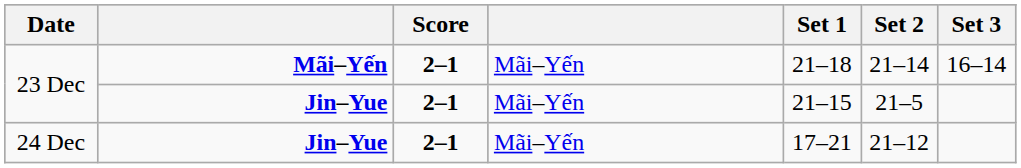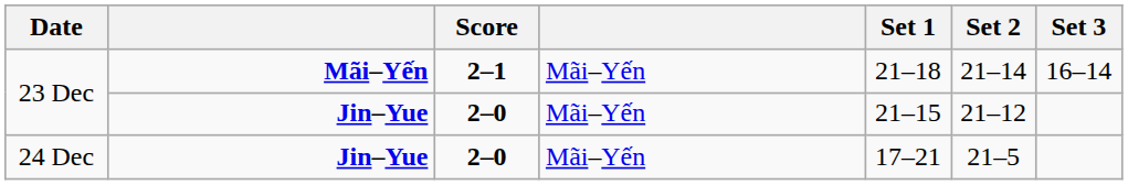 <table class="wikitable" style="text-align: center; font-size:90% ">
 <tr>
 <th width="60">Date</th>
 <th align="right" width="250"></th>
 <th width="60">Score</th>
 <th align="left" width="250"></th>
 <th width="50">Set 1</th>
 <th width="50">Set 2</th>
 <th width="50">Set 3</th>
 </tr>
 <tr>
 <td rowspan=2>23 Dec</td>
 <td align=right><strong><a href='#'>Mãi</a>–<a href='#'>Yến</a> </strong></td>
 <td align=center><strong>2–1</strong></td>
 <td align=left> <a href='#'>Mãi</a>–<a href='#'>Yến</a></td>
 <td>21–18</td>
 <td>21–14</td>
 <td>16–14</td>
 </tr>
 <tr>
 <td align=right><strong><a href='#'>Jin</a>–<a href='#'>Yue</a> </strong></td>
-<td align=center><strong>2–1</strong></td>
+<td align=center><strong>2–0</strong></td>
 <td align=left> <a href='#'>Mãi</a>–<a href='#'>Yến</a></td>
 <td>21–15</td>
-<td>21–5</td>
+<td>21–12</td>
 <td></td>
 </tr>
 <tr>
 <td>24 Dec</td>
 <td align=right><strong><a href='#'>Jin</a>–<a href='#'>Yue</a> </strong></td>
-<td align=center><strong>2–1</strong></td>
+<td align=center><strong>2–0</strong></td>
 <td align=left> <a href='#'>Mãi</a>–<a href='#'>Yến</a></td>
 <td>17–21</td>
-<td>21–12</td>
+<td>21–5</td>
 <td></td>
 </tr>
 </table>
